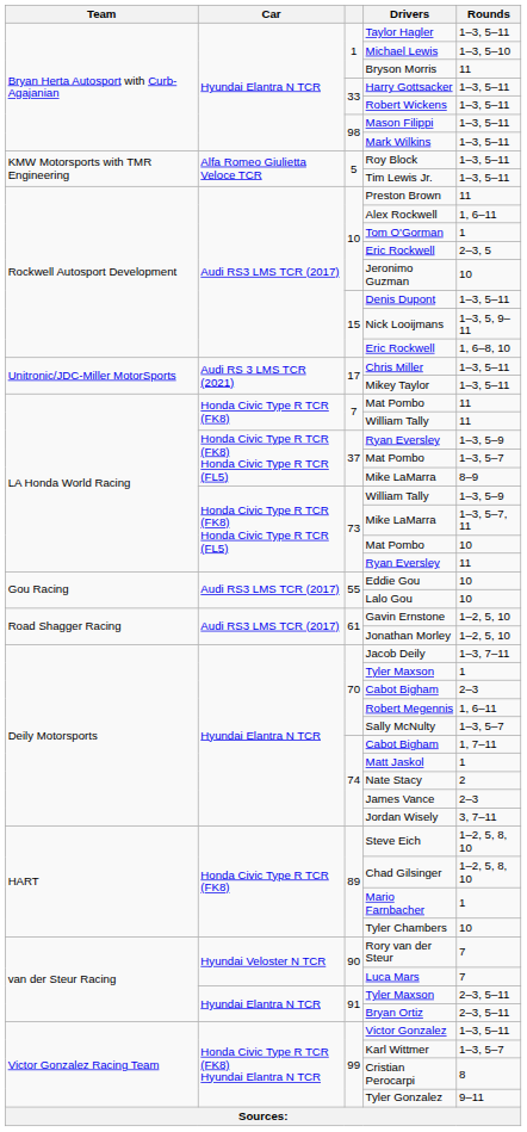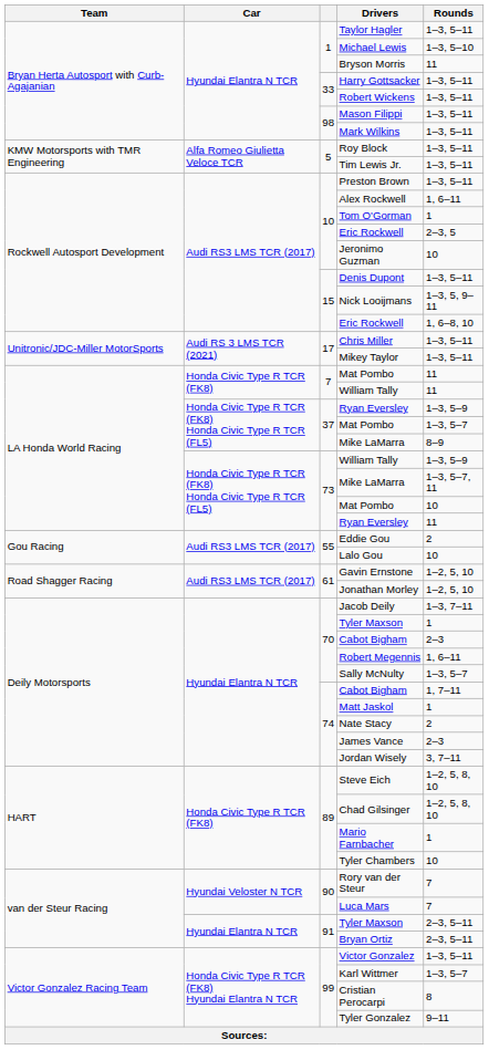 <table class="wikitable" style="font-size: 85%">
 <tr>
 <th>Team</th>
 <th>Car</th>
 <th></th>
 <th>Drivers</th>
 <th>Rounds</th>
 </tr>
 <tr>
 <td rowspan="7"> <a href='#'>Bryan Herta Autosport</a> with <a href='#'>Curb-Agajanian</a></td>
 <td rowspan="7"><a href='#'>Hyundai Elantra N TCR</a></td>
 <td rowspan="3" align="center">1</td>
 <td> <a href='#'>Taylor Hagler</a></td>
 <td>1–3, 5–11</td>
 </tr>
 <tr>
 <td> <a href='#'>Michael Lewis</a></td>
 <td>1–3, 5–10</td>
 </tr>
 <tr>
 <td> Bryson Morris</td>
 <td>11</td>
 </tr>
 <tr>
 <td rowspan=2 align="center">33</td>
 <td> <a href='#'>Harry Gottsacker</a></td>
 <td>1–3, 5–11</td>
 </tr>
 <tr>
 <td> <a href='#'>Robert Wickens</a></td>
 <td>1–3, 5–11</td>
 </tr>
 <tr>
 <td rowspan="2" align="center">98</td>
 <td> <a href='#'>Mason Filippi</a></td>
 <td>1–3, 5–11</td>
 </tr>
 <tr>
 <td> <a href='#'>Mark Wilkins</a></td>
 <td>1–3, 5–11</td>
 </tr>
 <tr>
 <td rowspan="2"> KMW Motorsports with TMR Engineering</td>
 <td rowspan="2"><a href='#'>Alfa Romeo Giulietta Veloce TCR</a></td>
 <td rowspan="2" align="center">5</td>
 <td> Roy Block</td>
 <td>1–3, 5–11</td>
 </tr>
 <tr>
 <td> Tim Lewis Jr.</td>
 <td>1–3, 5–11</td>
 </tr>
 <tr>
 <td rowspan="8"> Rockwell Autosport Development</td>
 <td rowspan="8"><a href='#'>Audi RS3 LMS TCR (2017)</a></td>
 <td rowspan="5" align="center">10</td>
 <td> Preston Brown</td>
-<td>11</td>
+<td>1–3, 5–11</td>
 </tr>
 <tr>
 <td> Alex Rockwell</td>
 <td>1, 6–11</td>
 </tr>
 <tr>
 <td> <a href='#'>Tom O'Gorman</a></td>
 <td>1</td>
 </tr>
 <tr>
 <td> <a href='#'>Eric Rockwell</a></td>
 <td>2–3, 5</td>
 </tr>
 <tr>
 <td> Jeronimo Guzman</td>
 <td>10</td>
 </tr>
 <tr>
 <td rowspan="3" align="center">15</td>
 <td> <a href='#'>Denis Dupont</a></td>
 <td>1–3, 5–11</td>
 </tr>
 <tr>
 <td> Nick Looijmans</td>
 <td>1–3, 5, 9–11</td>
 </tr>
 <tr>
 <td> <a href='#'>Eric Rockwell</a></td>
 <td>1, 6–8, 10</td>
 </tr>
 <tr>
 <td rowspan="2"> <a href='#'>Unitronic/JDC-Miller MotorSports</a></td>
 <td rowspan="2"><a href='#'>Audi RS 3 LMS TCR (2021)</a></td>
 <td rowspan="2" align="center">17</td>
 <td> <a href='#'>Chris Miller</a></td>
 <td>1–3, 5–11</td>
 </tr>
 <tr>
 <td> Mikey Taylor</td>
 <td>1–3, 5–11</td>
 </tr>
 <tr>
 <td rowspan="9"> LA Honda World Racing</td>
 <td rowspan="2"><a href='#'>Honda Civic Type R TCR (FK8)</a></td>
 <td rowspan="2" align="center">7</td>
 <td> Mat Pombo</td>
 <td>11</td>
 </tr>
 <tr>
 <td> William Tally</td>
 <td>11</td>
 </tr>
 <tr>
 <td rowspan="3"><a href='#'>Honda Civic Type R TCR (FK8)</a> <small></small> <br> <a href='#'>Honda Civic Type R TCR (FL5)</a> <small></small></td>
 <td rowspan="3" align="center">37</td>
 <td> <a href='#'>Ryan Eversley</a></td>
 <td>1–3, 5–9</td>
 </tr>
 <tr>
 <td> Mat Pombo</td>
 <td>1–3, 5–7</td>
 </tr>
 <tr>
 <td> Mike LaMarra</td>
 <td>8–9</td>
 </tr>
 <tr>
 <td rowspan="4"><a href='#'>Honda Civic Type R TCR (FK8)</a><small></small> <br> <a href='#'>Honda Civic Type R TCR (FL5)</a> <small></small></td>
 <td rowspan="4" align="center">73</td>
 <td> William Tally</td>
 <td>1–3, 5–9</td>
 </tr>
 <tr>
 <td> Mike LaMarra</td>
 <td>1–3, 5–7, 11</td>
 </tr>
 <tr>
 <td> Mat Pombo</td>
 <td>10</td>
 </tr>
 <tr>
 <td> <a href='#'>Ryan Eversley</a></td>
 <td>11</td>
 </tr>
 <tr>
 <td rowspan="2"> Gou Racing</td>
 <td rowspan="2"><a href='#'>Audi RS3 LMS TCR (2017)</a></td>
 <td rowspan="2" align="center">55</td>
 <td> Eddie Gou</td>
-<td>10</td>
+<td>2</td>
 </tr>
 <tr>
 <td> Lalo Gou</td>
 <td>10</td>
 </tr>
 <tr>
 <td rowspan="2"> Road Shagger Racing</td>
 <td rowspan="2"><a href='#'>Audi RS3 LMS TCR (2017)</a></td>
 <td rowspan="2" align="center">61</td>
 <td> Gavin Ernstone</td>
 <td>1–2, 5, 10</td>
 </tr>
 <tr>
 <td> Jonathan Morley</td>
 <td>1–2, 5, 10</td>
 </tr>
 <tr>
 <td rowspan="10"> Deily Motorsports</td>
 <td rowspan="10"><a href='#'>Hyundai Elantra N TCR</a></td>
 <td rowspan="5" align="center">70</td>
 <td> Jacob Deily</td>
 <td>1–3, 7–11</td>
 </tr>
 <tr>
 <td> <a href='#'>Tyler Maxson</a></td>
 <td>1</td>
 </tr>
 <tr>
 <td> <a href='#'>Cabot Bigham</a></td>
 <td>2–3</td>
 </tr>
 <tr>
 <td> <a href='#'>Robert Megennis</a></td>
 <td>1, 6–11</td>
 </tr>
 <tr>
 <td> Sally McNulty</td>
 <td>1–3, 5–7</td>
 </tr>
 <tr>
 <td rowspan="5" align="center">74</td>
 <td> <a href='#'>Cabot Bigham</a></td>
 <td>1, 7–11</td>
 </tr>
 <tr>
 <td> <a href='#'>Matt Jaskol</a></td>
 <td>1</td>
 </tr>
 <tr>
 <td> Nate Stacy</td>
 <td>2</td>
 </tr>
 <tr>
 <td> James Vance</td>
 <td>2–3</td>
 </tr>
 <tr>
 <td> Jordan Wisely</td>
 <td>3, 7–11</td>
 </tr>
 <tr>
 <td rowspan="4"> HART</td>
 <td rowspan="4"><a href='#'>Honda Civic Type R TCR (FK8)</a></td>
 <td rowspan="4" align="center">89</td>
 <td> Steve Eich</td>
 <td>1–2, 5, 8, 10</td>
 </tr>
 <tr>
 <td> Chad Gilsinger</td>
 <td>1–2, 5, 8, 10</td>
 </tr>
 <tr>
 <td> <a href='#'>Mario Farnbacher</a></td>
 <td>1</td>
 </tr>
 <tr>
 <td> Tyler Chambers</td>
 <td>10</td>
 </tr>
 <tr>
 <td rowspan="4"> van der Steur Racing</td>
 <td rowspan="2"><a href='#'>Hyundai Veloster N TCR</a></td>
 <td rowspan=2 align="center">90</td>
 <td> Rory van der Steur</td>
 <td>7</td>
 </tr>
 <tr>
 <td> <a href='#'>Luca Mars</a></td>
 <td>7</td>
 </tr>
 <tr>
 <td rowspan="2"><a href='#'>Hyundai Elantra N TCR</a></td>
 <td rowspan=2 align="center">91</td>
 <td> <a href='#'>Tyler Maxson</a></td>
 <td>2–3, 5–11</td>
 </tr>
 <tr>
 <td> <a href='#'>Bryan Ortiz</a></td>
 <td>2–3, 5–11</td>
 </tr>
 <tr>
 <td rowspan="4"> <a href='#'>Victor Gonzalez Racing Team</a></td>
 <td rowspan="4"><a href='#'>Honda Civic Type R TCR (FK8)</a> <small></small><br><a href='#'>Hyundai Elantra N TCR</a> <small></small></td>
 <td rowspan="4" align="center">99</td>
 <td> <a href='#'>Victor Gonzalez</a></td>
 <td>1–3, 5–11</td>
 </tr>
 <tr>
 <td> Karl Wittmer</td>
 <td>1–3, 5–7</td>
 </tr>
 <tr>
 <td> Cristian Perocarpi</td>
 <td>8</td>
 </tr>
 <tr>
 <td> Tyler Gonzalez</td>
 <td>9–11</td>
 </tr>
 <tr>
 <th colspan="5">Sources: </th>
 </tr>
 </table>
